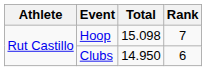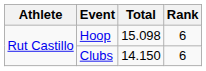 <table class=wikitable style="font-size:90%">
 <tr>
 <th>Athlete</th>
 <th>Event</th>
 <th>Total</th>
 <th>Rank</th>
 </tr>
 <tr align=center>
 <td align=left rowspan=2><a href='#'>Rut Castillo</a></td>
 <td align=left><a href='#'>Hoop</a></td>
 <td>15.098</td>
-<td>7</td>
+<td>6</td>
 </tr>
 <tr align=center>
 <td align=left><a href='#'>Clubs</a></td>
-<td>14.950</td>
+<td>14.150</td>
 <td>6</td>
 </tr>
 </table>
